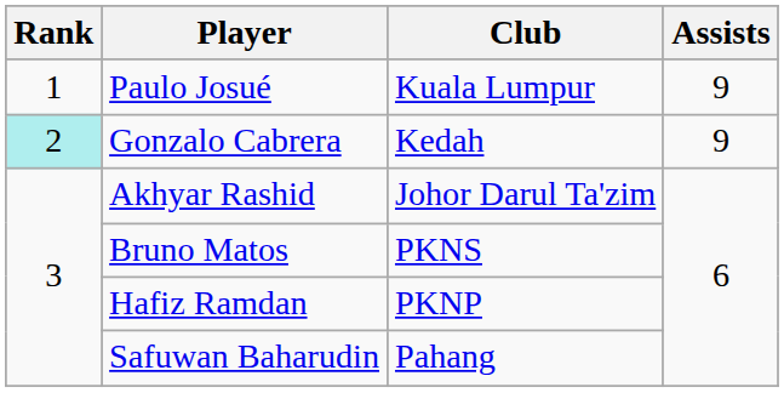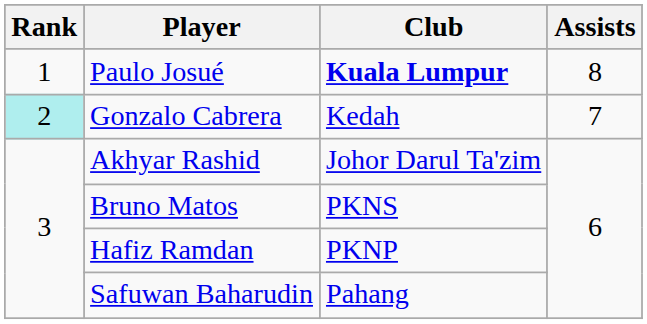 <table class="wikitable">
 <tr>
 <th>Rank</th>
 <th>Player</th>
 <th>Club</th>
 <th>Assists</th>
 </tr>
 <tr>
 <td align=center rowspan=1>1</td>
 <td> <a href='#'>Paulo Josué</a></td>
-<td><a href='#'>Kuala Lumpur</a></td>
-<td align=center rowspan=1>9</td>
+<td><strong><a href='#'>Kuala Lumpur</a></strong></td>
+<td align=center rowspan=1>8</td>
 </tr>
 <tr>
 <td align=center rowspan=1 style="background: paleturquoise;">2</td>
 <td> <a href='#'>Gonzalo Cabrera</a></td>
 <td><a href='#'>Kedah</a></td>
-<td align=center rowspan=1>9</td>
+<td align=center rowspan=1>7</td>
 </tr>
 <tr>
 <td align=center rowspan=4>3</td>
 <td> <a href='#'>Akhyar Rashid</a></td>
 <td><a href='#'>Johor Darul Ta'zim</a></td>
 <td align=center rowspan=4>6</td>
 </tr>
 <tr>
 <td> <a href='#'>Bruno Matos</a></td>
 <td><a href='#'>PKNS</a></td>
 </tr>
 <tr>
 <td> <a href='#'>Hafiz Ramdan</a></td>
 <td><a href='#'>PKNP</a></td>
 </tr>
 <tr>
 <td> <a href='#'>Safuwan Baharudin</a></td>
 <td><a href='#'>Pahang</a></td>
 </tr>
 </table>
